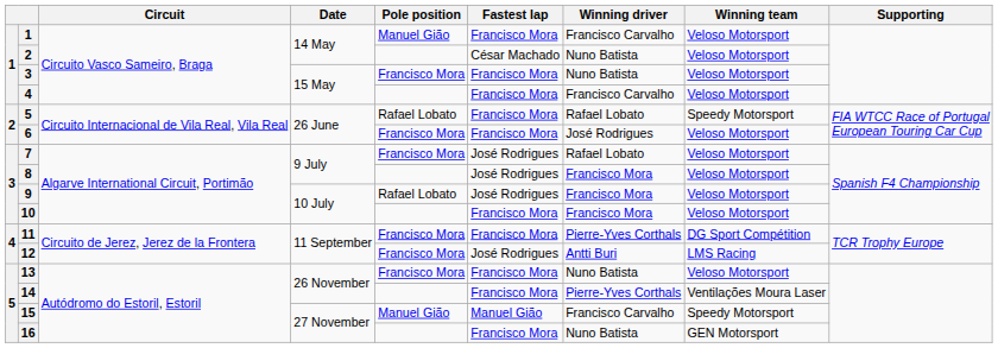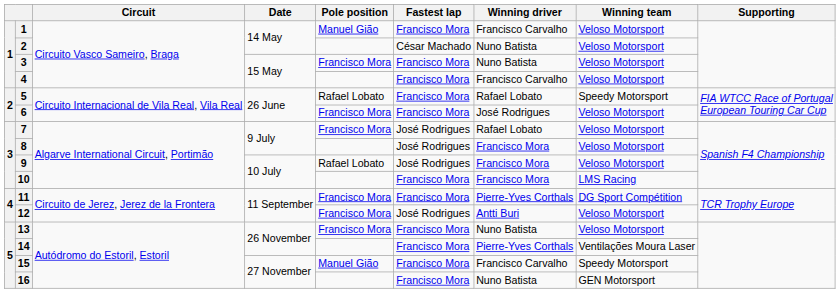 <table class="wikitable" style="font-size: 85%">
 <tr>
 <th colspan=2></th>
 <th>Circuit</th>
 <th>Date</th>
 <th>Pole position</th>
 <th>Fastest lap</th>
 <th>Winning driver</th>
 <th>Winning team</th>
 <th>Supporting</th>
 </tr>
 <tr>
 <th rowspan=4>1</th>
 <th>1</th>
 <td rowspan=4> <a href='#'>Circuito Vasco Sameiro</a>, <a href='#'>Braga</a></td>
 <td rowspan=2>14 May</td>
 <td> <a href='#'>Manuel Gião</a></td>
 <td> <a href='#'>Francisco Mora</a></td>
 <td> Francisco Carvalho</td>
 <td> <a href='#'>Veloso Motorsport</a></td>
 <td rowspan=4></td>
 </tr>
 <tr>
 <th>2</th>
 <td></td>
 <td> César Machado</td>
 <td> Nuno Batista</td>
 <td> <a href='#'>Veloso Motorsport</a></td>
 </tr>
 <tr>
 <th>3</th>
 <td rowspan=2>15 May</td>
 <td> <a href='#'>Francisco Mora</a></td>
 <td> <a href='#'>Francisco Mora</a></td>
 <td> Nuno Batista</td>
 <td> <a href='#'>Veloso Motorsport</a></td>
 </tr>
 <tr>
 <th>4</th>
 <td></td>
 <td> <a href='#'>Francisco Mora</a></td>
 <td> Francisco Carvalho</td>
 <td> <a href='#'>Veloso Motorsport</a></td>
 </tr>
 <tr>
 <th rowspan=2>2</th>
 <th>5</th>
 <td rowspan=2> <a href='#'>Circuito Internacional de Vila Real</a>, <a href='#'>Vila Real</a></td>
 <td rowspan=2>26 June</td>
 <td> Rafael Lobato</td>
 <td> <a href='#'>Francisco Mora</a></td>
 <td> Rafael Lobato</td>
 <td> Speedy Motorsport</td>
 <td rowspan=2><em><a href='#'>FIA WTCC Race of Portugal</a></em><br><em><a href='#'>European Touring Car Cup</a></em></td>
 </tr>
 <tr>
 <th>6</th>
 <td> <a href='#'>Francisco Mora</a></td>
 <td> <a href='#'>Francisco Mora</a></td>
 <td> José Rodrigues</td>
 <td> <a href='#'>Veloso Motorsport</a></td>
 </tr>
 <tr>
 <th rowspan=4>3</th>
 <th>7</th>
 <td rowspan=4> <a href='#'>Algarve International Circuit</a>, <a href='#'>Portimão</a></td>
 <td rowspan=2>9 July</td>
 <td> <a href='#'>Francisco Mora</a></td>
 <td> José Rodrigues</td>
 <td> Rafael Lobato</td>
 <td> <a href='#'>Veloso Motorsport</a></td>
 <td rowspan=4><em><a href='#'>Spanish F4 Championship</a></em></td>
 </tr>
 <tr>
 <th>8</th>
 <td></td>
 <td> José Rodrigues</td>
 <td> <a href='#'>Francisco Mora</a></td>
 <td> <a href='#'>Veloso Motorsport</a></td>
 </tr>
 <tr>
 <th>9</th>
 <td rowspan=2>10 July</td>
 <td> Rafael Lobato</td>
 <td> José Rodrigues</td>
 <td> <a href='#'>Francisco Mora</a></td>
 <td> <a href='#'>Veloso Motorsport</a></td>
 </tr>
 <tr>
 <th>10</th>
 <td></td>
 <td> <a href='#'>Francisco Mora</a></td>
 <td> <a href='#'>Francisco Mora</a></td>
-<td> <a href='#'>Veloso Motorsport</a></td>
+<td> <a href='#'>LMS Racing</a></td>
 </tr>
 <tr>
 <th rowspan=2>4</th>
 <th>11</th>
 <td rowspan=2> <a href='#'>Circuito de Jerez</a>, <a href='#'>Jerez de la Frontera</a></td>
 <td rowspan=2>11 September</td>
 <td> <a href='#'>Francisco Mora</a></td>
 <td> <a href='#'>Francisco Mora</a></td>
 <td> <a href='#'>Pierre-Yves Corthals</a></td>
 <td> <a href='#'>DG Sport Compétition</a></td>
 <td rowspan=2><em><a href='#'>TCR Trophy Europe</a></em></td>
 </tr>
 <tr>
 <th>12</th>
 <td> <a href='#'>Francisco Mora</a></td>
 <td> José Rodrigues</td>
 <td> <a href='#'>Antti Buri</a></td>
-<td> <a href='#'>LMS Racing</a></td>
+<td> <a href='#'>Veloso Motorsport</a></td>
 </tr>
 <tr>
 <th rowspan=4>5</th>
 <th>13</th>
 <td rowspan=4> <a href='#'>Autódromo do Estoril</a>, <a href='#'>Estoril</a></td>
 <td rowspan=2>26 November</td>
 <td> <a href='#'>Francisco Mora</a></td>
 <td> <a href='#'>Francisco Mora</a></td>
 <td> Nuno Batista</td>
 <td> <a href='#'>Veloso Motorsport</a></td>
 <td rowspan=4></td>
 </tr>
 <tr>
 <th>14</th>
 <td></td>
 <td> <a href='#'>Francisco Mora</a></td>
 <td> <a href='#'>Pierre-Yves Corthals</a></td>
 <td> Ventilações Moura Laser</td>
 </tr>
 <tr>
 <th>15</th>
 <td rowspan=2>27 November</td>
 <td> <a href='#'>Manuel Gião</a></td>
-<td> <a href='#'>Manuel Gião</a></td>
+<td> <a href='#'>Francisco Mora</a></td>
 <td> Francisco Carvalho</td>
 <td> Speedy Motorsport</td>
 </tr>
 <tr>
 <th>16</th>
 <td></td>
 <td> <a href='#'>Francisco Mora</a></td>
 <td> Nuno Batista</td>
 <td> GEN Motorsport</td>
 </tr>
 </table>
